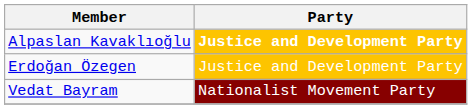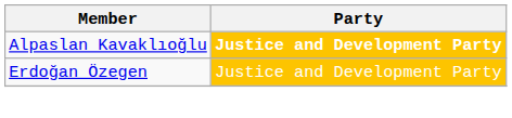 <table class="wikitable">
 <tr>
 <th>Member</th>
 <th>Party</th>
 </tr>
 <tr>
 <td><a href='#'>Alpaslan Kavaklıoğlu</a></td>
 <td style="background:#FDC400; color:white"><strong>Justice and Development Party</strong></td>
 </tr>
 <tr>
 <td><a href='#'>Erdoğan Özegen</a></td>
 <td style="background:#FDC400; color:white">Justice and Development Party</td>
 </tr>
 <tr>
-<td><a href='#'>Vedat Bayram</a></td>
-<td style="background:#870000; color:white">Nationalist Movement Party</td>
-</tr>
-<tr>
 </tr>
 </table>
